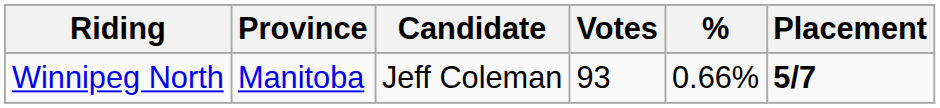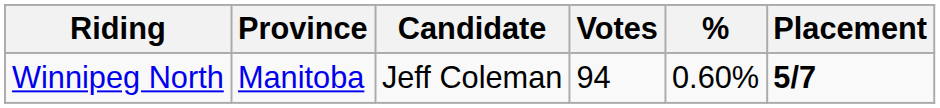 <table class="wikitable">
 <tr>
 <th>Riding</th>
 <th>Province</th>
 <th>Candidate</th>
 <th>Votes</th>
 <th>%</th>
 <th>Placement</th>
 </tr>
 <tr>
 <td><a href='#'>Winnipeg North</a></td>
 <td><a href='#'>Manitoba</a></td>
 <td>Jeff Coleman</td>
-<td>93</td>
-<td>0.66%</td>
+<td>94</td>
+<td>0.60%</td>
 <td><strong>5/7</strong></td>
 </tr>
 </table>
